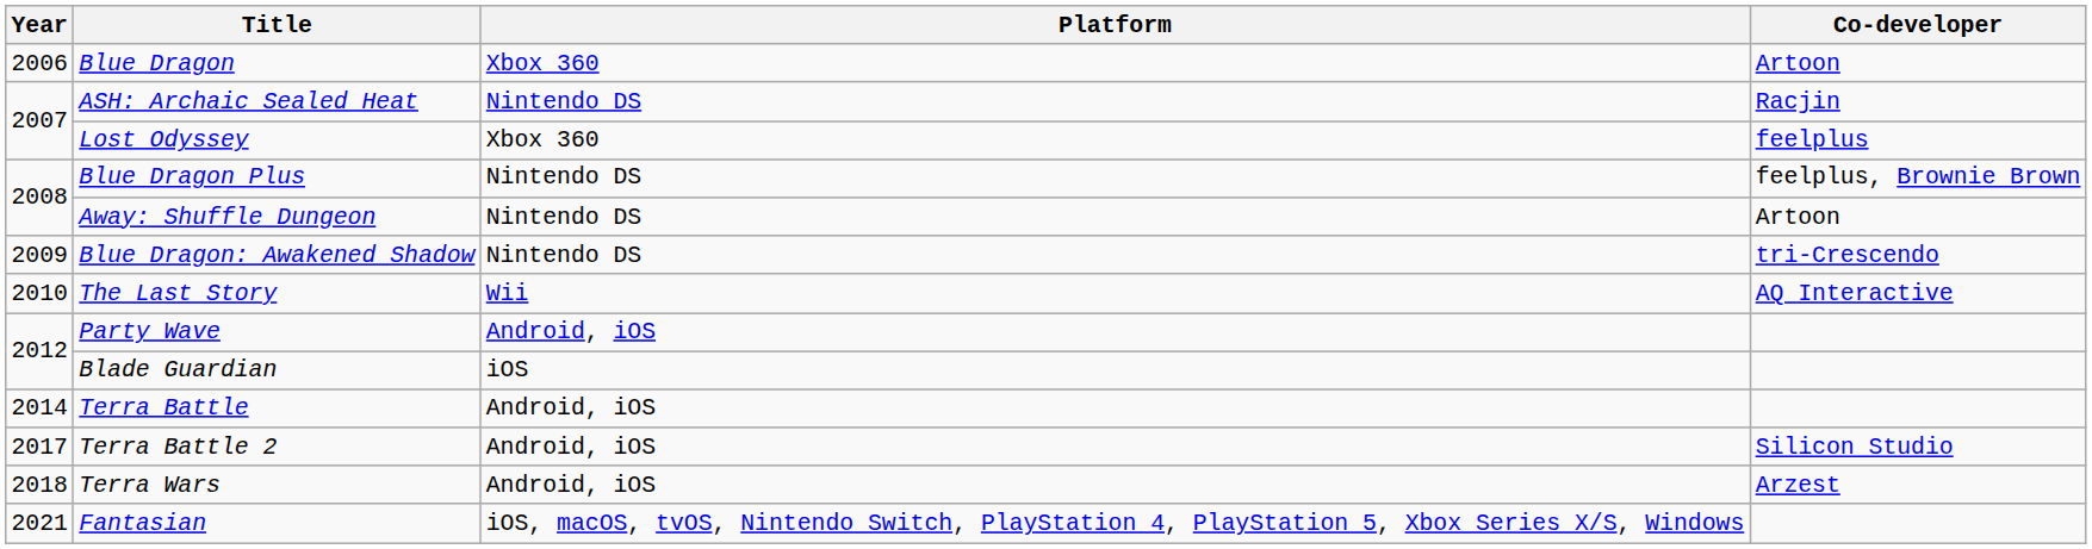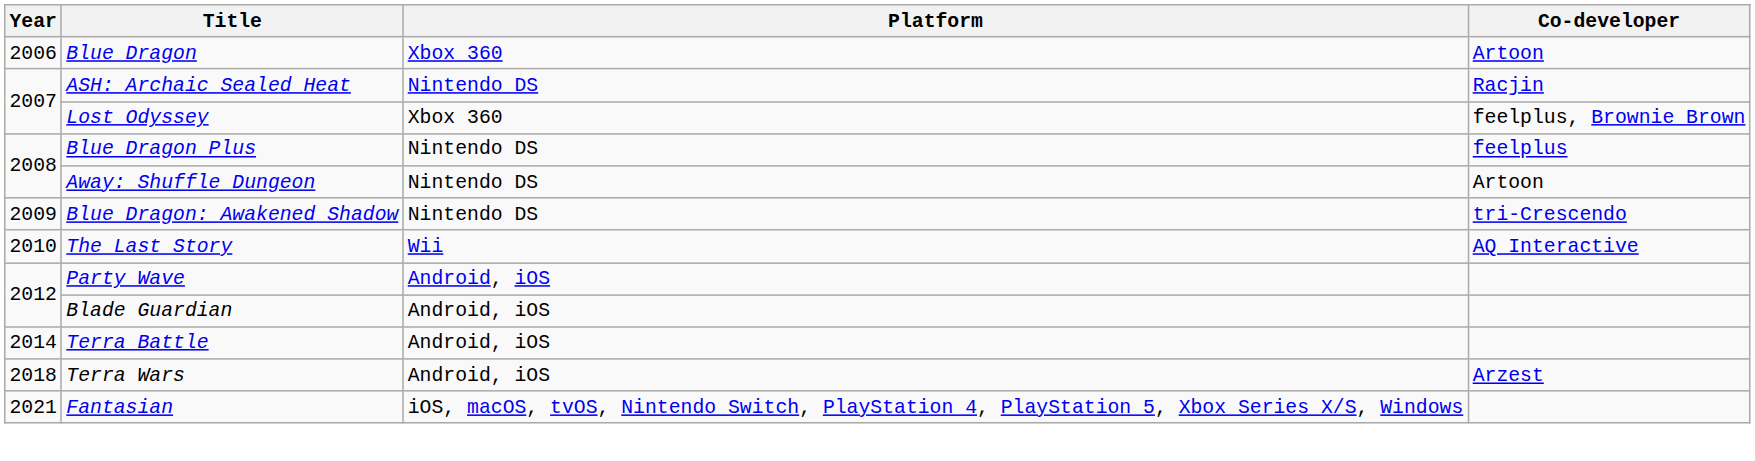 <table class="wikitable sortable">
 <tr>
 <th>Year</th>
 <th>Title</th>
 <th>Platform</th>
 <th>Co-developer</th>
 </tr>
 <tr>
 <td>2006</td>
 <td><em><a href='#'>Blue Dragon</a></em></td>
 <td><a href='#'>Xbox 360</a></td>
 <td><a href='#'>Artoon</a></td>
 </tr>
 <tr>
 <td rowspan="2">2007</td>
 <td><em><a href='#'>ASH: Archaic Sealed Heat</a></em></td>
 <td><a href='#'>Nintendo DS</a></td>
 <td><a href='#'>Racjin</a></td>
 </tr>
 <tr>
 <td><em><a href='#'>Lost Odyssey</a></em></td>
 <td>Xbox 360</td>
-<td><a href='#'>feelplus</a></td>
+<td>feelplus, <a href='#'>Brownie Brown</a></td>
 </tr>
 <tr>
 <td rowspan="2">2008</td>
 <td><em><a href='#'>Blue Dragon Plus</a></em></td>
 <td>Nintendo DS</td>
-<td>feelplus, <a href='#'>Brownie Brown</a></td>
+<td><a href='#'>feelplus</a></td>
 </tr>
 <tr>
 <td><em><a href='#'>Away: Shuffle Dungeon</a></em></td>
 <td>Nintendo DS</td>
 <td>Artoon</td>
 </tr>
 <tr>
 <td>2009</td>
 <td><em><a href='#'>Blue Dragon: Awakened Shadow</a></em></td>
 <td>Nintendo DS</td>
 <td><a href='#'>tri-Crescendo</a></td>
 </tr>
 <tr>
 <td>2010</td>
 <td><em><a href='#'>The Last Story</a></em></td>
 <td><a href='#'>Wii</a></td>
 <td><a href='#'>AQ Interactive</a></td>
 </tr>
 <tr>
 <td rowspan="2">2012</td>
 <td><em><a href='#'>Party Wave</a></em></td>
 <td><a href='#'>Android</a>, <a href='#'>iOS</a></td>
 <td></td>
 </tr>
 <tr>
 <td><em>Blade Guardian</em></td>
-<td>iOS</td>
+<td>Android, iOS</td>
 <td></td>
 </tr>
 <tr>
 <td>2014</td>
 <td><em><a href='#'>Terra Battle</a></em></td>
 <td>Android, iOS</td>
 <td></td>
-</tr>
-<tr>
-<td>2017</td>
-<td><em>Terra Battle 2</em></td>
-<td>Android, iOS</td>
-<td><a href='#'>Silicon Studio</a></td>
 </tr>
 <tr>
 <td>2018</td>
 <td><em>Terra Wars</em></td>
 <td>Android, iOS</td>
 <td><a href='#'>Arzest</a></td>
 </tr>
 <tr>
 <td>2021</td>
 <td><em><a href='#'>Fantasian</a></em></td>
 <td>iOS, <a href='#'>macOS</a>, <a href='#'>tvOS</a>, <a href='#'>Nintendo Switch</a>, <a href='#'>PlayStation 4</a>, <a href='#'>PlayStation 5</a>, <a href='#'>Xbox Series X/S</a>, <a href='#'>Windows</a></td>
 <td></td>
 </tr>
 </table>
